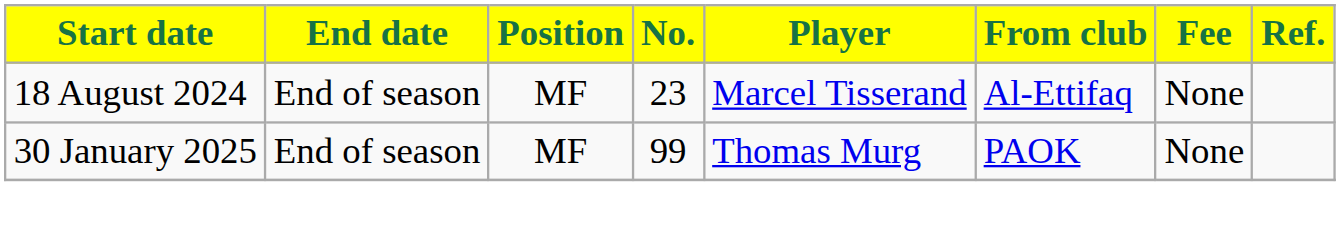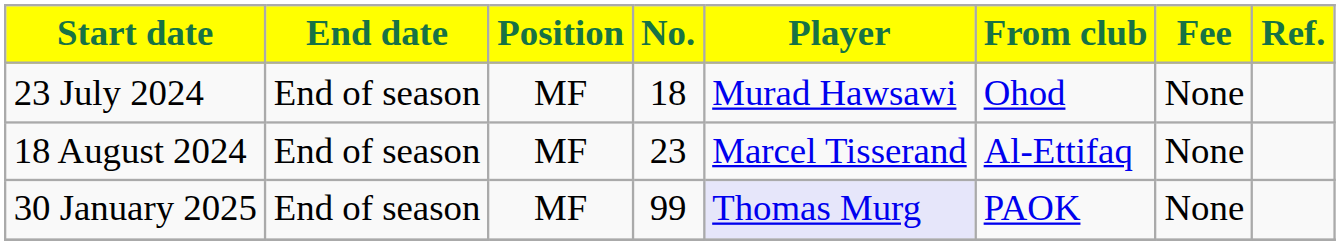 <table class="wikitable sortable">
 <tr>
 <th style="background:#FFFF00; color:#177245;">Start date</th>
 <th style="background:#FFFF00; color:#177245;">End date</th>
 <th style="background:#FFFF00; color:#177245;">Position</th>
 <th style="background:#FFFF00; color:#177245;">No.</th>
 <th style="background:#FFFF00; color:#177245;">Player</th>
 <th style="background:#FFFF00; color:#177245;">From club</th>
 <th style="background:#FFFF00; color:#177245;">Fee</th>
 <th style="background:#FFFF00; color:#177245;">Ref.</th>
+</tr>
+<tr>
+<td>23 July 2024</td>
+<td>End of season</td>
+<td style="text-align:center;">MF</td>
+<td style="text-align:center;">18</td>
+<td style="text-align:left;"> <a href='#'>Murad Hawsawi</a></td>
+<td style="text-align:left;"> <a href='#'>Ohod</a></td>
+<td>None</td>
+<td></td>
 </tr>
 <tr>
 <td>18 August 2024</td>
 <td>End of season</td>
 <td style="text-align:center;">MF</td>
 <td style="text-align:center;">23</td>
 <td style="text-align:left;"> <a href='#'>Marcel Tisserand</a></td>
 <td style="text-align:left;"> <a href='#'>Al-Ettifaq</a></td>
 <td>None</td>
 <td></td>
 </tr>
 <tr>
 <td>30 January 2025</td>
 <td>End of season</td>
 <td style="text-align:center;">MF</td>
 <td style="text-align:center;">99</td>
-<td style="text-align:left;"> <a href='#'>Thomas Murg</a></td>
+<td style="background: lavender; text-align:left;"> <a href='#'>Thomas Murg</a></td>
 <td style="text-align:left;"> <a href='#'>PAOK</a></td>
 <td>None</td>
 <td></td>
 </tr>
 <tr>
 </tr>
 </table>
